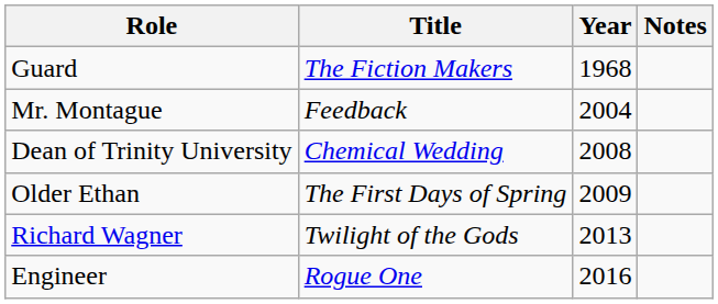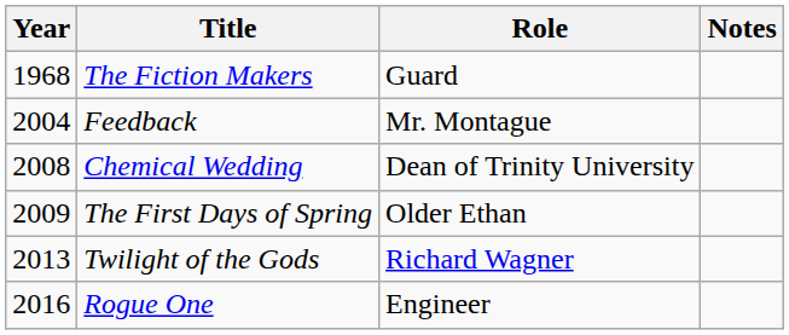 <table class="wikitable">
 <tr>
+<th>Year</th>
+<th>Title</th>
 <th>Role</th>
-<th>Title</th>
-<th>Year</th>
 <th>Notes</th>
 </tr>
 <tr>
+<td>1968</td>
+<td><em><a href='#'>The Fiction Makers</a></em></td>
 <td>Guard</td>
-<td><em><a href='#'>The Fiction Makers</a></em></td>
-<td>1968</td>
 <td></td>
 </tr>
 <tr>
+<td>2004</td>
+<td><em>Feedback</em></td>
 <td>Mr. Montague</td>
-<td><em>Feedback</em></td>
-<td>2004</td>
 <td></td>
 </tr>
 <tr>
+<td>2008</td>
+<td><em><a href='#'>Chemical Wedding</a></em></td>
 <td>Dean of Trinity University</td>
-<td><em><a href='#'>Chemical Wedding</a></em></td>
-<td>2008</td>
 <td></td>
 </tr>
 <tr>
+<td>2009</td>
+<td><em>The First Days of Spring</em></td>
 <td>Older Ethan</td>
-<td><em>The First Days of Spring</em></td>
-<td>2009</td>
 <td></td>
 </tr>
 <tr>
+<td>2013</td>
+<td><em>Twilight of the Gods</em></td>
 <td><a href='#'>Richard Wagner</a></td>
-<td><em>Twilight of the Gods</em></td>
-<td>2013</td>
 <td></td>
 </tr>
 <tr>
+<td>2016</td>
+<td><em><a href='#'>Rogue One</a></em></td>
 <td>Engineer</td>
-<td><em><a href='#'>Rogue One</a></em></td>
-<td>2016</td>
 <td></td>
 </tr>
 </table>
